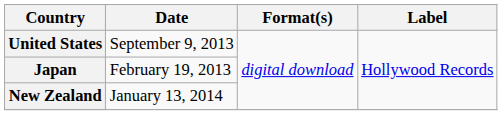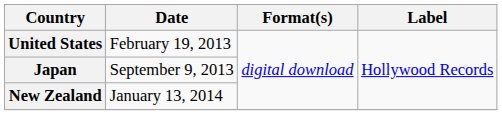 <table class="wikitable plainrowheaders">
 <tr>
 <th scope="col">Country</th>
 <th scope="col">Date</th>
 <th scope="col">Format(s)</th>
 <th scope="col">Label</th>
 </tr>
 <tr>
 <th scope="row">United States</th>
-<td>September 9, 2013</td>
+<td>February 19, 2013</td>
 <td rowspan="3"><em><a href='#'>digital download</a></em></td>
 <td rowspan="3"><a href='#'>Hollywood Records</a></td>
 </tr>
 <tr>
 <th scope="row">Japan</th>
-<td>February 19, 2013</td>
+<td>September 9, 2013</td>
 </tr>
 <tr>
 <th scope="row">New Zealand</th>
 <td>January 13, 2014</td>
 </tr>
 <tr>
 </tr>
 </table>
